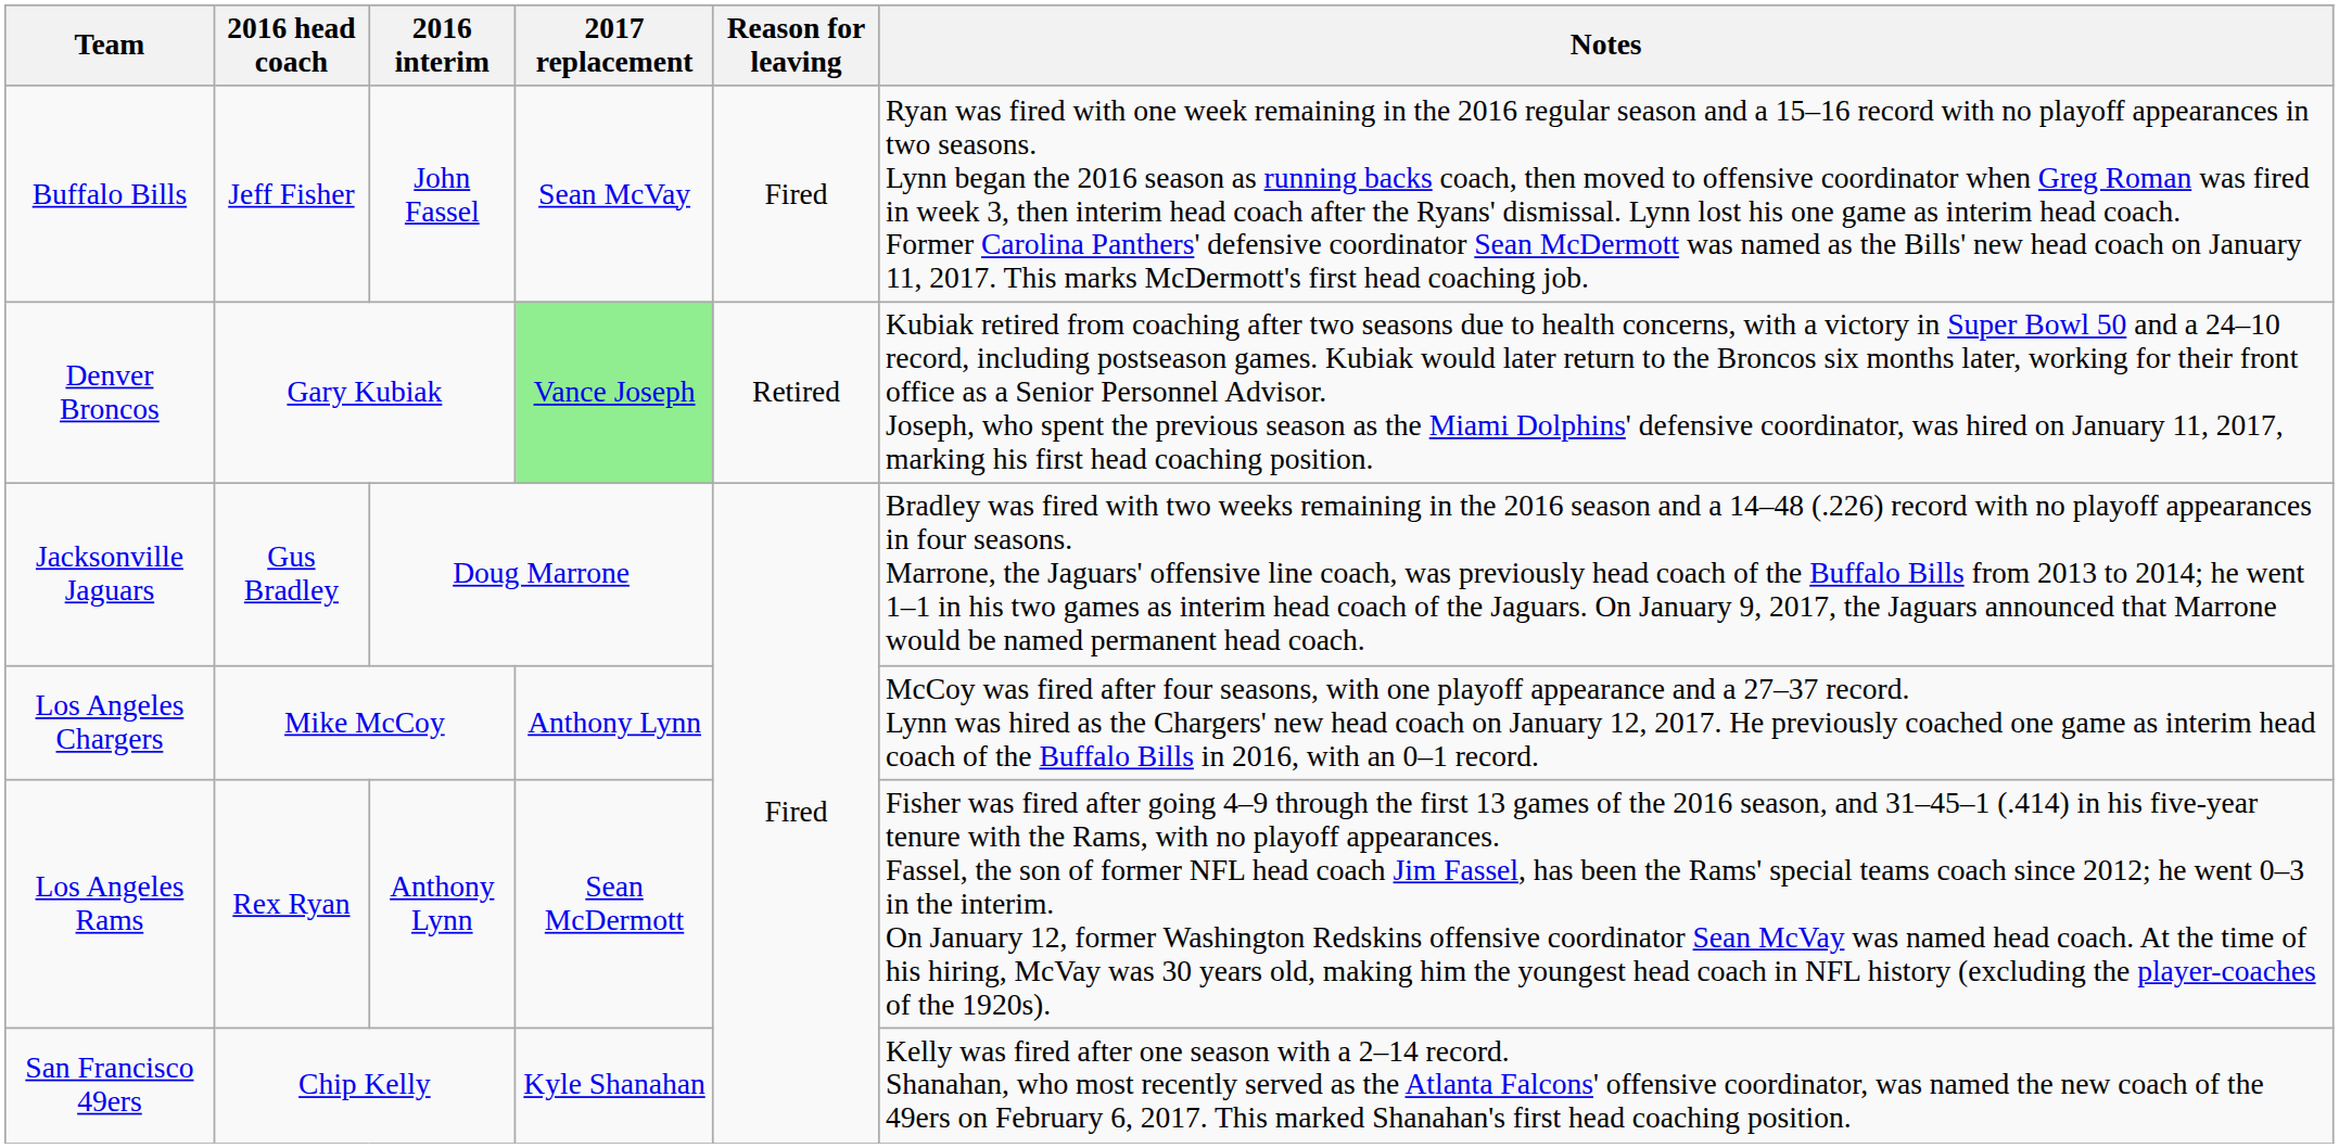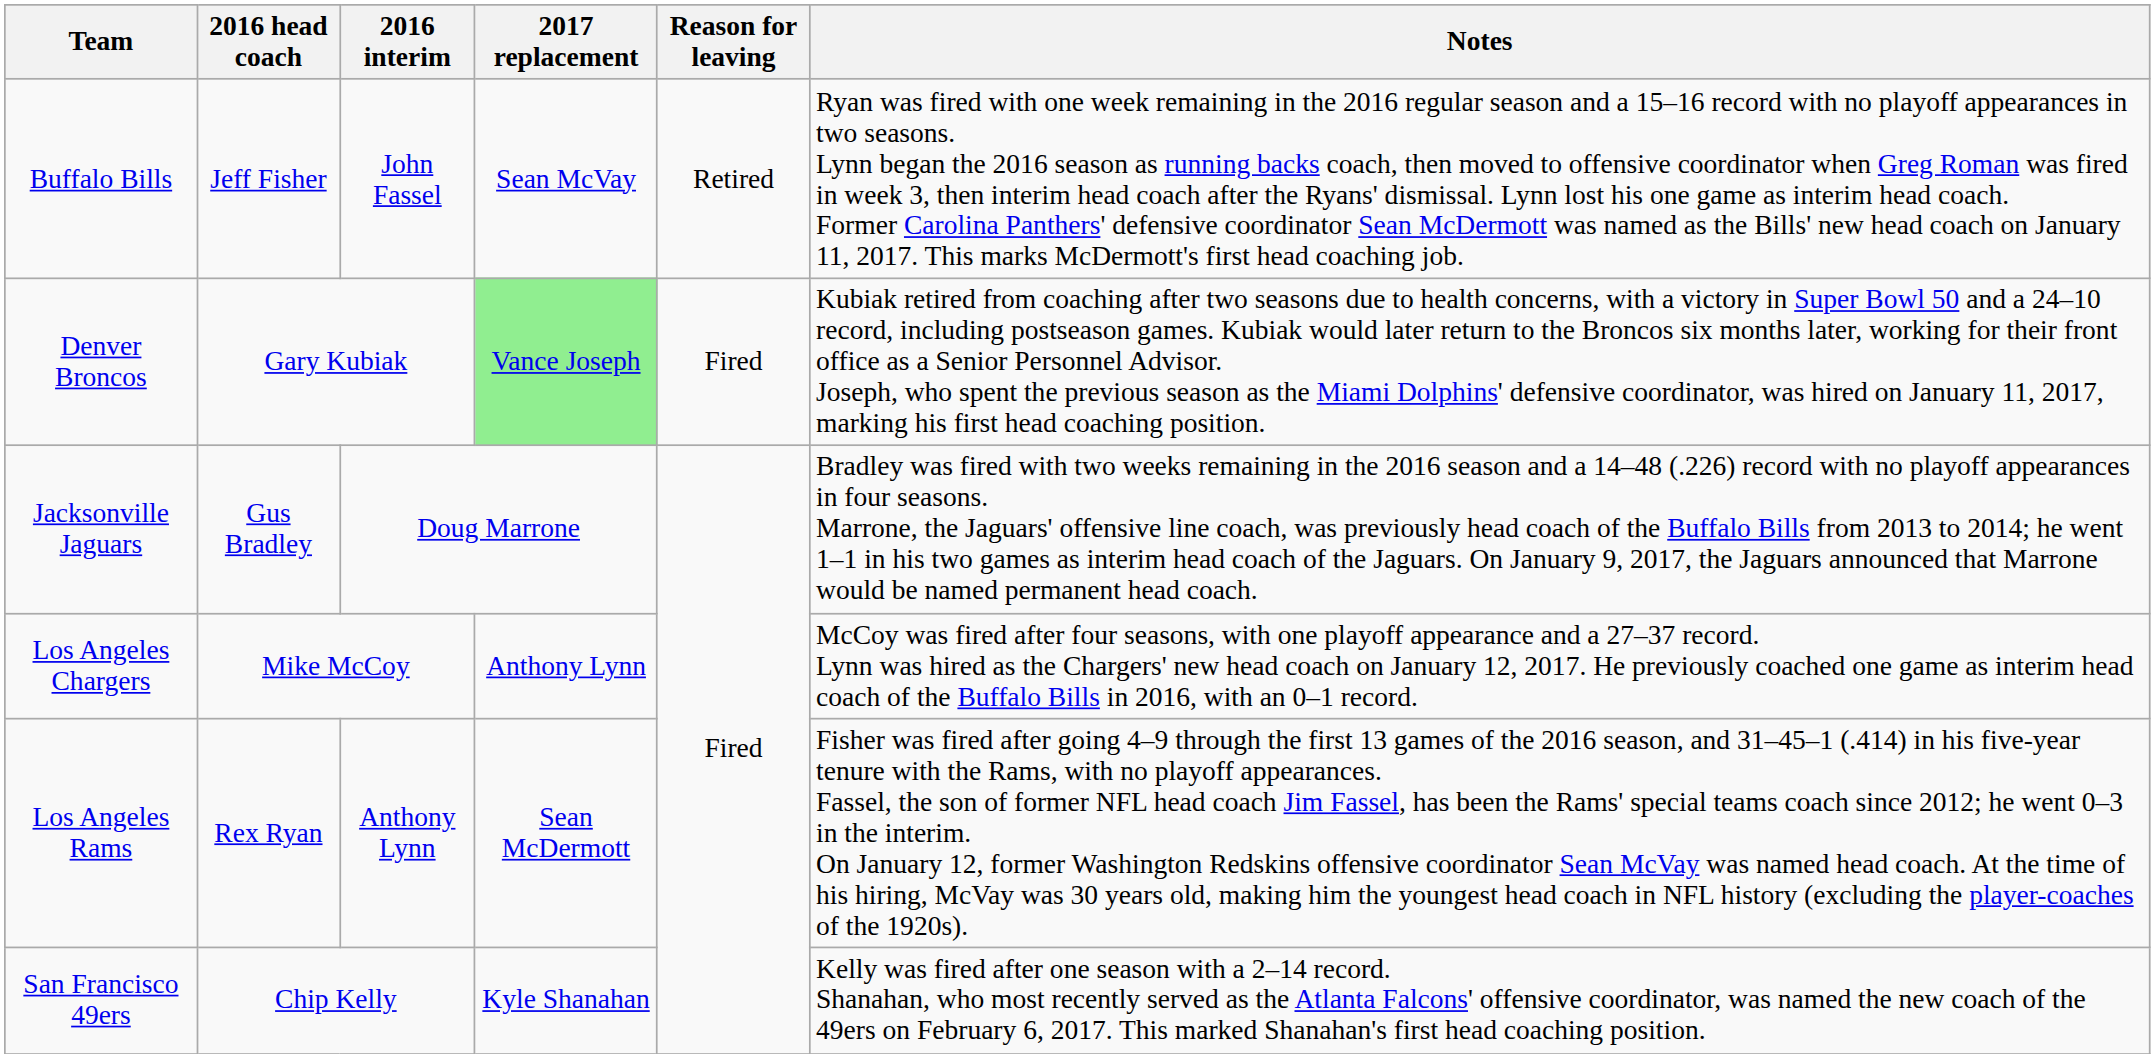 <table class="wikitable">
 <tr>
 <th>Team</th>
 <th>2016 head coach</th>
 <th>2016 interim</th>
 <th>2017 replacement</th>
 <th>Reason for leaving</th>
 <th class="unsortable">Notes</th>
 </tr>
 <tr>
 <td style="text-align:center;"><a href='#'>Buffalo Bills</a></td>
 <td style="text-align:center;"><a href='#'>Jeff Fisher</a></td>
 <td style="text-align:center;"><a href='#'>John Fassel</a></td>
 <td style="text-align:center;"><a href='#'>Sean McVay</a></td>
-<td style="text-align:center;">Fired</td>
+<td style="text-align:center;">Retired</td>
 <td>Ryan was fired with one week remaining in the 2016 regular season and a 15–16 record with no playoff appearances in two seasons.<br>Lynn began the 2016 season as <a href='#'>running backs</a> coach, then moved to offensive coordinator when <a href='#'>Greg Roman</a> was fired in week 3, then interim head coach after the Ryans' dismissal. Lynn lost his one game as interim head coach.<br>Former <a href='#'>Carolina Panthers</a>' defensive coordinator <a href='#'>Sean McDermott</a> was named as the Bills' new head coach on January 11, 2017. This marks McDermott's first head coaching job.</td>
 </tr>
 <tr>
 <td style="text-align:center;"><a href='#'>Denver Broncos</a></td>
 <td colspan="2" style="text-align:center;"><a href='#'>Gary Kubiak</a></td>
 <td style="background: lightgreen; text-align:center;"><a href='#'>Vance Joseph</a></td>
-<td style="text-align:center;">Retired</td>
+<td style="text-align:center;">Fired</td>
 <td>Kubiak retired from coaching after two seasons due to health concerns, with a victory in <a href='#'>Super Bowl 50</a> and a 24–10 record, including postseason games. Kubiak would later return to the Broncos six months later, working for their front office as a Senior Personnel Advisor.<br>Joseph, who spent the previous season as the <a href='#'>Miami Dolphins</a>' defensive coordinator, was hired on January 11, 2017, marking his first head coaching position.</td>
 </tr>
 <tr>
 <td style="text-align:center;"><a href='#'>Jacksonville Jaguars</a></td>
 <td style="text-align:center;"><a href='#'>Gus Bradley</a></td>
 <td colspan="2" style="text-align:center;"><a href='#'>Doug Marrone</a></td>
 <td rowspan="4" style="text-align:center;">Fired</td>
 <td>Bradley was fired with two weeks remaining in the 2016 season and a 14–48 (.226) record with no playoff appearances in four seasons.<br>Marrone, the Jaguars' offensive line coach, was previously head coach of the <a href='#'>Buffalo Bills</a> from 2013 to 2014; he went 1–1 in his two games as interim head coach of the Jaguars. On January 9, 2017, the Jaguars announced that Marrone would be named permanent head coach.</td>
 </tr>
 <tr>
 <td style="text-align:center;"><a href='#'>Los Angeles Chargers</a></td>
 <td colspan="2" style="text-align:center;"><a href='#'>Mike McCoy</a></td>
 <td style="text-align:center;"><a href='#'>Anthony Lynn</a></td>
 <td>McCoy was fired after four seasons, with one playoff appearance and a 27–37 record.<br>Lynn was hired as the Chargers' new head coach on January 12, 2017.  He previously coached one game as interim head coach of the <a href='#'>Buffalo Bills</a> in 2016, with an 0–1 record.</td>
 </tr>
 <tr>
 <td style="text-align:center;"><a href='#'>Los Angeles Rams</a></td>
 <td style="text-align:center;"><a href='#'>Rex Ryan</a></td>
 <td style="text-align:center;"><a href='#'>Anthony Lynn</a></td>
 <td style="text-align:center;"><a href='#'>Sean McDermott</a></td>
 <td>Fisher was fired after going 4–9 through the first 13 games of the 2016 season, and 31–45–1 (.414) in his five-year tenure with the Rams, with no playoff appearances.<br>Fassel, the son of former NFL head coach <a href='#'>Jim Fassel</a>, has been the Rams' special teams coach since 2012; he went 0–3 in the interim.<br>On January 12, former Washington Redskins offensive coordinator <a href='#'>Sean McVay</a> was named head coach. At the time of his hiring, McVay was  30 years old, making him the youngest head coach in NFL history (excluding the <a href='#'>player-coaches</a> of the 1920s).</td>
 </tr>
 <tr>
 <td style="text-align:center;"><a href='#'>San Francisco 49ers</a></td>
 <td colspan="2" style="text-align:center;"><a href='#'>Chip Kelly</a></td>
 <td style="text-align:center;"><a href='#'>Kyle Shanahan</a></td>
 <td>Kelly was fired after one season with a 2–14 record.<br>Shanahan, who most recently served as the <a href='#'>Atlanta Falcons</a>' offensive coordinator, was named the new coach of the 49ers on February 6, 2017. This marked Shanahan's first head coaching position.</td>
 </tr>
 </table>
